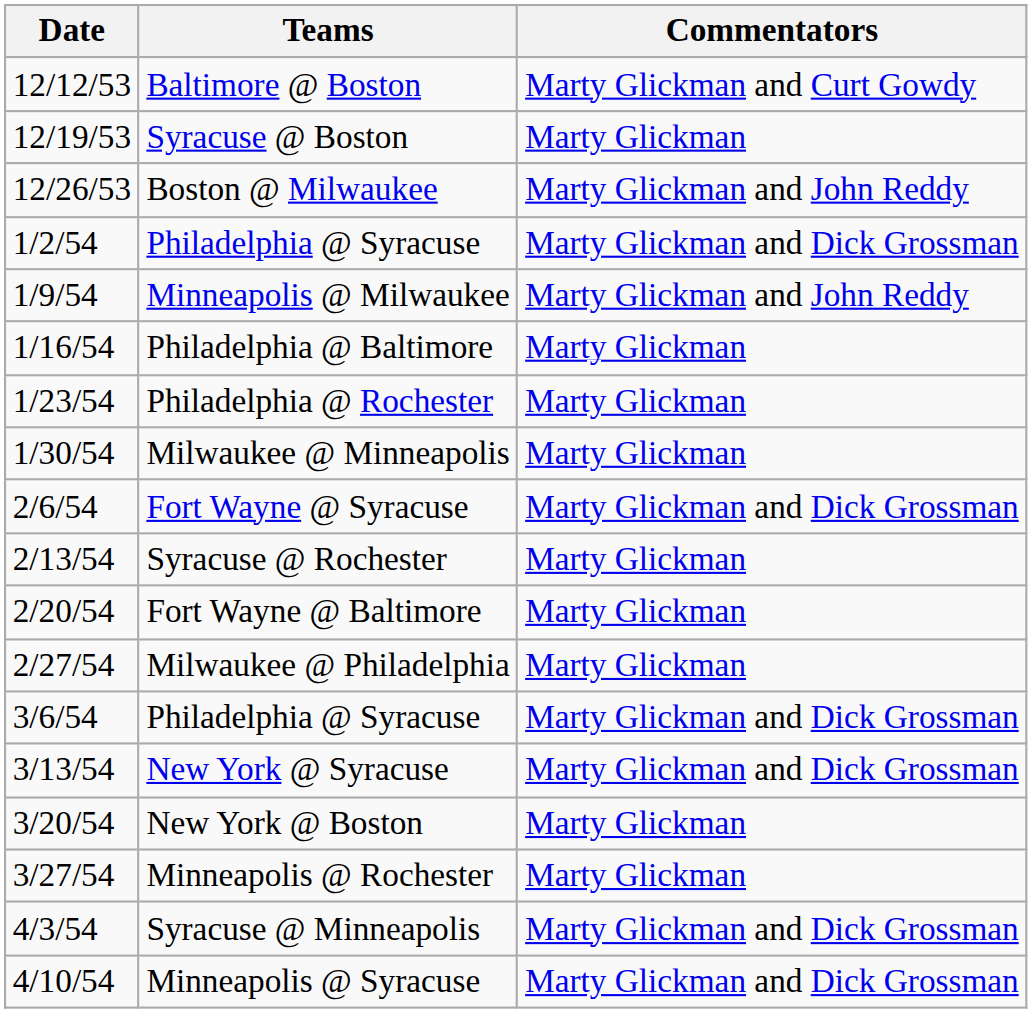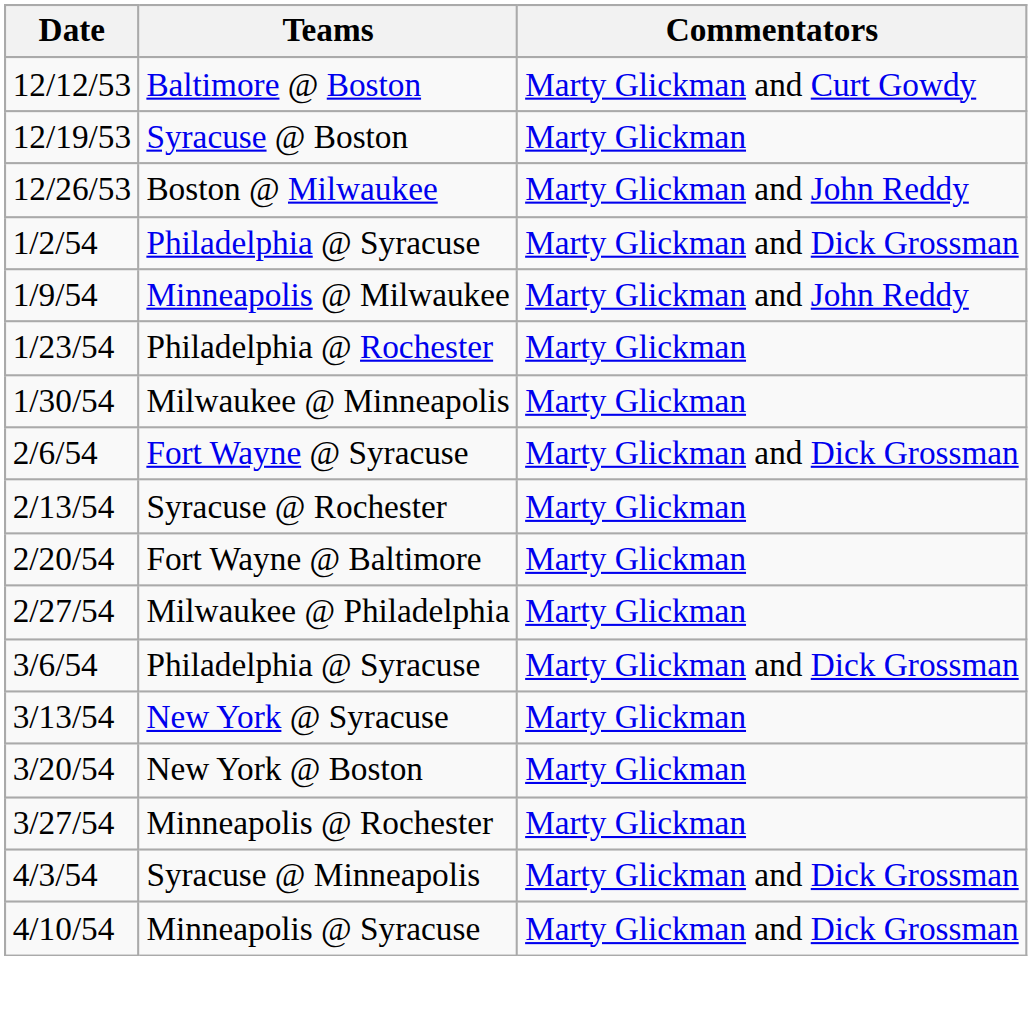 <table class="wikitable">
 <tr>
 <th>Date</th>
 <th>Teams</th>
 <th>Commentators</th>
 </tr>
 <tr>
 <td>12/12/53</td>
 <td><a href='#'>Baltimore</a> @ <a href='#'>Boston</a></td>
 <td><a href='#'>Marty Glickman</a> and <a href='#'>Curt Gowdy</a></td>
 </tr>
 <tr>
 <td>12/19/53</td>
 <td><a href='#'>Syracuse</a> @ Boston</td>
 <td><a href='#'>Marty Glickman</a></td>
 </tr>
 <tr>
 <td>12/26/53</td>
 <td>Boston @ <a href='#'>Milwaukee</a></td>
 <td><a href='#'>Marty Glickman</a> and <a href='#'>John Reddy</a></td>
 </tr>
 <tr>
 <td>1/2/54</td>
 <td><a href='#'>Philadelphia</a> @ Syracuse</td>
 <td><a href='#'>Marty Glickman</a> and <a href='#'>Dick Grossman</a></td>
 </tr>
 <tr>
 <td>1/9/54</td>
 <td><a href='#'>Minneapolis</a> @ Milwaukee</td>
 <td><a href='#'>Marty Glickman</a> and <a href='#'>John Reddy</a></td>
-</tr>
-<tr>
-<td>1/16/54</td>
-<td>Philadelphia @ Baltimore</td>
-<td><a href='#'>Marty Glickman</a></td>
 </tr>
 <tr>
 <td>1/23/54</td>
 <td>Philadelphia @ <a href='#'>Rochester</a></td>
 <td><a href='#'>Marty Glickman</a></td>
 </tr>
 <tr>
 <td>1/30/54</td>
 <td>Milwaukee @ Minneapolis</td>
 <td><a href='#'>Marty Glickman</a></td>
 </tr>
 <tr>
 <td>2/6/54</td>
 <td><a href='#'>Fort Wayne</a> @ Syracuse</td>
 <td><a href='#'>Marty Glickman</a> and <a href='#'>Dick Grossman</a></td>
 </tr>
 <tr>
 <td>2/13/54</td>
 <td>Syracuse @ Rochester</td>
 <td><a href='#'>Marty Glickman</a></td>
 </tr>
 <tr>
 <td>2/20/54</td>
 <td>Fort Wayne @ Baltimore</td>
 <td><a href='#'>Marty Glickman</a></td>
 </tr>
 <tr>
 <td>2/27/54</td>
 <td>Milwaukee @ Philadelphia</td>
 <td><a href='#'>Marty Glickman</a></td>
 </tr>
 <tr>
 <td>3/6/54</td>
 <td>Philadelphia @ Syracuse</td>
 <td><a href='#'>Marty Glickman</a> and <a href='#'>Dick Grossman</a></td>
 </tr>
 <tr>
 <td>3/13/54</td>
 <td><a href='#'>New York</a> @ Syracuse</td>
-<td><a href='#'>Marty Glickman</a> and <a href='#'>Dick Grossman</a></td>
+<td><a href='#'>Marty Glickman</a></td>
 </tr>
 <tr>
 <td>3/20/54</td>
 <td>New York @ Boston</td>
 <td><a href='#'>Marty Glickman</a></td>
 </tr>
 <tr>
 <td>3/27/54</td>
 <td>Minneapolis @ Rochester</td>
 <td><a href='#'>Marty Glickman</a></td>
 </tr>
 <tr>
 <td>4/3/54</td>
 <td>Syracuse @ Minneapolis</td>
 <td><a href='#'>Marty Glickman</a> and <a href='#'>Dick Grossman</a></td>
 </tr>
 <tr>
 <td>4/10/54</td>
 <td>Minneapolis @ Syracuse</td>
 <td><a href='#'>Marty Glickman</a> and <a href='#'>Dick Grossman</a></td>
 </tr>
 </table>
